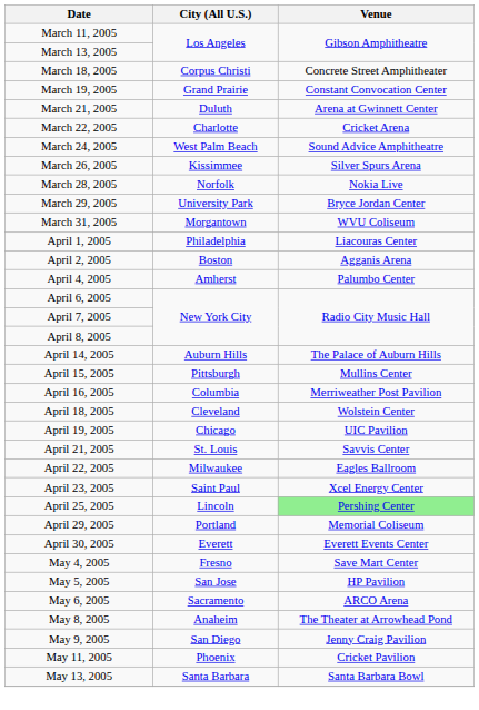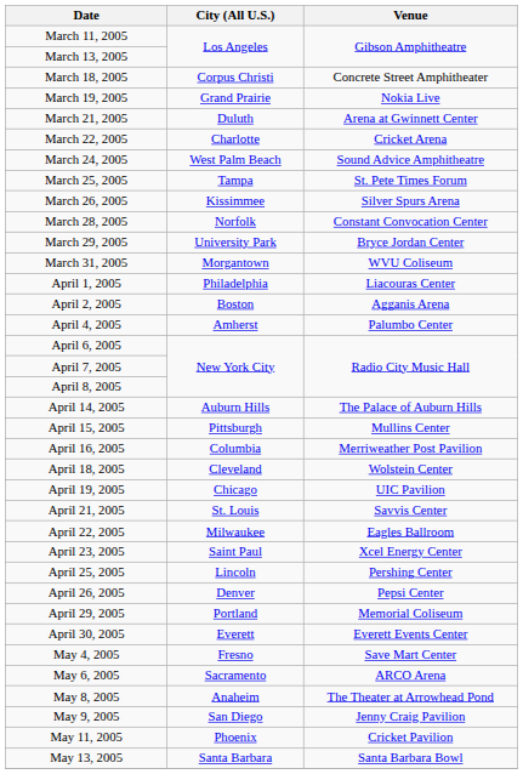 <table class="wikitable" style="text-align:center;">
 <tr>
 <th scope="col" style="width:12em;">Date</th>
 <th scope="col" style="width:10em;">City (All U.S.)</th>
 <th scope="col" style="width:16em;">Venue</th>
 </tr>
 <tr>
 <td>March 11, 2005</td>
 <td rowspan="2"><a href='#'>Los Angeles</a></td>
 <td rowspan="2"><a href='#'>Gibson Amphitheatre</a></td>
 </tr>
 <tr>
 <td>March 13, 2005</td>
 </tr>
 <tr>
 <td>March 18, 2005</td>
 <td><a href='#'>Corpus Christi</a></td>
 <td>Concrete Street Amphitheater</td>
 </tr>
 <tr>
 <td>March 19, 2005</td>
 <td><a href='#'>Grand Prairie</a></td>
-<td><a href='#'>Constant Convocation Center</a></td>
+<td><a href='#'>Nokia Live</a></td>
 </tr>
 <tr>
 <td>March 21, 2005</td>
 <td><a href='#'>Duluth</a></td>
 <td><a href='#'>Arena at Gwinnett Center</a></td>
 </tr>
 <tr>
 <td>March 22, 2005</td>
 <td><a href='#'>Charlotte</a></td>
 <td><a href='#'>Cricket Arena</a></td>
 </tr>
 <tr>
 <td>March 24, 2005</td>
 <td><a href='#'>West Palm Beach</a></td>
 <td><a href='#'>Sound Advice Amphitheatre</a></td>
 </tr>
 <tr>
+<td>March 25, 2005</td>
+<td><a href='#'>Tampa</a></td>
+<td><a href='#'>St. Pete Times Forum</a></td>
+</tr>
+<tr>
 <td>March 26, 2005</td>
 <td><a href='#'>Kissimmee</a></td>
 <td><a href='#'>Silver Spurs Arena</a></td>
 </tr>
 <tr>
 <td>March 28, 2005</td>
 <td><a href='#'>Norfolk</a></td>
-<td><a href='#'>Nokia Live</a></td>
+<td><a href='#'>Constant Convocation Center</a></td>
 </tr>
 <tr>
 <td>March 29, 2005</td>
 <td><a href='#'>University Park</a></td>
 <td><a href='#'>Bryce Jordan Center</a></td>
 </tr>
 <tr>
 <td>March 31, 2005</td>
 <td><a href='#'>Morgantown</a></td>
 <td><a href='#'>WVU Coliseum</a></td>
 </tr>
 <tr>
 <td>April 1, 2005</td>
 <td><a href='#'>Philadelphia</a></td>
 <td><a href='#'>Liacouras Center</a></td>
 </tr>
 <tr>
 <td>April 2, 2005</td>
 <td><a href='#'>Boston</a></td>
 <td><a href='#'>Agganis Arena</a></td>
 </tr>
 <tr>
 <td>April 4, 2005</td>
 <td><a href='#'>Amherst</a></td>
 <td><a href='#'>Palumbo Center</a></td>
 </tr>
 <tr>
 <td>April 6, 2005</td>
 <td rowspan="3"><a href='#'>New York City</a></td>
 <td rowspan="3"><a href='#'>Radio City Music Hall</a></td>
 </tr>
 <tr>
 <td>April 7, 2005</td>
 </tr>
 <tr>
 <td>April 8, 2005</td>
 </tr>
 <tr>
 <td>April 14, 2005</td>
 <td><a href='#'>Auburn Hills</a></td>
 <td><a href='#'>The Palace of Auburn Hills</a></td>
 </tr>
 <tr>
 <td>April 15, 2005</td>
 <td><a href='#'>Pittsburgh</a></td>
 <td><a href='#'>Mullins Center</a></td>
 </tr>
 <tr>
 <td>April 16, 2005</td>
 <td><a href='#'>Columbia</a></td>
 <td><a href='#'>Merriweather Post Pavilion</a></td>
 </tr>
 <tr>
 <td>April 18, 2005</td>
 <td><a href='#'>Cleveland</a></td>
 <td><a href='#'>Wolstein Center</a></td>
 </tr>
 <tr>
 <td>April 19, 2005</td>
 <td><a href='#'>Chicago</a></td>
 <td><a href='#'>UIC Pavilion</a></td>
 </tr>
 <tr>
 <td>April 21, 2005</td>
 <td><a href='#'>St. Louis</a></td>
 <td><a href='#'>Savvis Center</a></td>
 </tr>
 <tr>
 <td>April 22, 2005</td>
 <td><a href='#'>Milwaukee</a></td>
 <td><a href='#'>Eagles Ballroom</a></td>
 </tr>
 <tr>
 <td>April 23, 2005</td>
 <td><a href='#'>Saint Paul</a></td>
 <td><a href='#'>Xcel Energy Center</a></td>
 </tr>
 <tr>
 <td>April 25, 2005</td>
 <td><a href='#'>Lincoln</a></td>
-<td style="background: lightgreen;"><a href='#'>Pershing Center</a></td>
+<td><a href='#'>Pershing Center</a></td>
+</tr>
+<tr>
+<td>April 26, 2005</td>
+<td><a href='#'>Denver</a></td>
+<td><a href='#'>Pepsi Center</a></td>
 </tr>
 <tr>
 <td>April 29, 2005</td>
 <td><a href='#'>Portland</a></td>
 <td><a href='#'>Memorial Coliseum</a></td>
 </tr>
 <tr>
 <td>April 30, 2005</td>
 <td><a href='#'>Everett</a></td>
 <td><a href='#'>Everett Events Center</a></td>
 </tr>
 <tr>
 <td>May 4, 2005</td>
 <td><a href='#'>Fresno</a></td>
 <td><a href='#'>Save Mart Center</a></td>
-</tr>
-<tr>
-<td>May 5, 2005</td>
-<td><a href='#'>San Jose</a></td>
-<td><a href='#'>HP Pavilion</a></td>
 </tr>
 <tr>
 <td>May 6, 2005</td>
 <td><a href='#'>Sacramento</a></td>
 <td><a href='#'>ARCO Arena</a></td>
 </tr>
 <tr>
 <td>May 8, 2005</td>
 <td><a href='#'>Anaheim</a></td>
 <td><a href='#'>The Theater at Arrowhead Pond</a></td>
 </tr>
 <tr>
 <td>May 9, 2005</td>
 <td><a href='#'>San Diego</a></td>
 <td><a href='#'>Jenny Craig Pavilion</a></td>
 </tr>
 <tr>
 <td>May 11, 2005</td>
 <td><a href='#'>Phoenix</a></td>
 <td><a href='#'>Cricket Pavilion</a></td>
 </tr>
 <tr>
 <td>May 13, 2005</td>
 <td><a href='#'>Santa Barbara</a></td>
 <td><a href='#'>Santa Barbara Bowl</a></td>
 </tr>
 <tr>
 </tr>
 </table>
